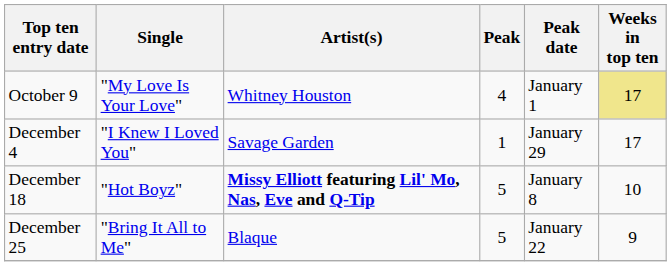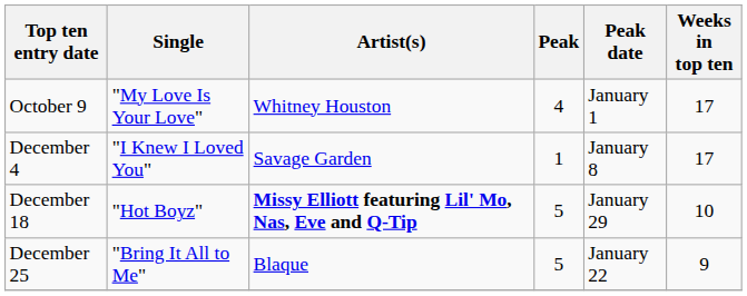 <table class="wikitable sortable">
 <tr>
 <th>Top ten<br>entry date</th>
 <th>Single</th>
 <th>Artist(s)</th>
 <th data-sort-type="number">Peak</th>
 <th>Peak date</th>
 <th data-sort-type="number">Weeks in<br>top ten</th>
 </tr>
 <tr>
 <td>October 9</td>
 <td>"<a href='#'>My Love Is Your Love</a>"</td>
 <td><a href='#'>Whitney Houston</a></td>
 <td align=center>4</td>
 <td>January 1</td>
-<td align=center style="background: khaki;">17</td>
+<td align=center>17</td>
 </tr>
 <tr>
 <td>December 4</td>
 <td>"<a href='#'>I Knew I Loved You</a>"</td>
 <td><a href='#'>Savage Garden</a></td>
 <td align=center>1</td>
-<td>January 29</td>
+<td>January 8</td>
 <td align=center>17</td>
 </tr>
 <tr>
 <td>December 18</td>
 <td>"<a href='#'>Hot Boyz</a>"</td>
 <td><strong><a href='#'>Missy Elliott</a> featuring <a href='#'>Lil' Mo</a>, <a href='#'>Nas</a>, <a href='#'>Eve</a> and <a href='#'>Q-Tip</a></strong></td>
 <td align=center>5</td>
-<td>January 8</td>
+<td>January 29</td>
 <td align=center>10</td>
 </tr>
 <tr>
 <td>December 25</td>
 <td>"<a href='#'>Bring It All to Me</a>"</td>
 <td><a href='#'>Blaque</a></td>
 <td align=center>5</td>
 <td>January 22</td>
 <td align=center>9</td>
 </tr>
 <tr>
 </tr>
 </table>
